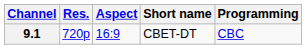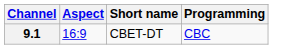 <table class="wikitable">
 <tr>
 <th scope = "col"><a href='#'>Channel</a></th>
-<th scope = "col"><a href='#'>Res.</a></th>
 <th scope = "col"><a href='#'>Aspect</a></th>
 <th scope = "col">Short name</th>
 <th scope = "col">Programming</th>
 </tr>
 <tr>
 <th scope = "row">9.1</th>
-<td><a href='#'>720p</a></td>
 <td><a href='#'>16:9</a></td>
 <td>CBET-DT</td>
 <td><a href='#'>CBC</a></td>
 </tr>
 </table>
